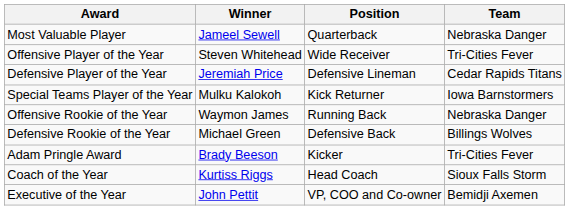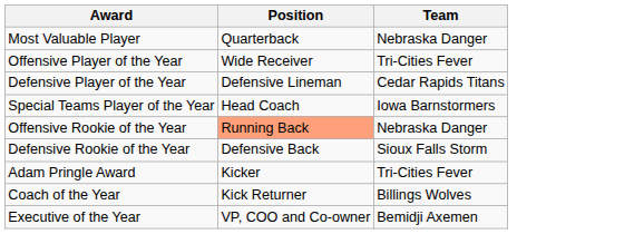 <table class="wikitable">
 <tr>
 <th>Award</th>
-<th>Winner</th>
 <th>Position</th>
 <th>Team</th>
 </tr>
 <tr>
 <td>Most Valuable Player</td>
-<td><a href='#'>Jameel Sewell</a></td>
 <td>Quarterback</td>
 <td>Nebraska Danger</td>
 </tr>
 <tr>
 <td>Offensive Player of the Year</td>
-<td>Steven Whitehead</td>
 <td>Wide Receiver</td>
 <td>Tri-Cities Fever</td>
 </tr>
 <tr>
 <td>Defensive Player of the Year</td>
-<td><a href='#'>Jeremiah Price</a></td>
 <td>Defensive Lineman</td>
 <td>Cedar Rapids Titans</td>
 </tr>
 <tr>
 <td>Special Teams Player of the Year</td>
-<td>Mulku Kalokoh</td>
-<td>Kick Returner</td>
+<td>Head Coach</td>
 <td>Iowa Barnstormers</td>
 </tr>
 <tr>
 <td>Offensive Rookie of the Year</td>
-<td>Waymon James</td>
-<td>Running Back</td>
+<td style="background: lightsalmon;">Running Back</td>
 <td>Nebraska Danger</td>
 </tr>
 <tr>
 <td>Defensive Rookie of the Year</td>
-<td>Michael Green</td>
 <td>Defensive Back</td>
-<td>Billings Wolves</td>
+<td>Sioux Falls Storm</td>
 </tr>
 <tr>
 <td>Adam Pringle Award</td>
-<td><a href='#'>Brady Beeson</a></td>
 <td>Kicker</td>
 <td>Tri-Cities Fever</td>
 </tr>
 <tr>
 <td>Coach of the Year</td>
-<td><a href='#'>Kurtiss Riggs</a></td>
-<td>Head Coach</td>
-<td>Sioux Falls Storm</td>
+<td>Kick Returner</td>
+<td>Billings Wolves</td>
 </tr>
 <tr>
 <td>Executive of the Year</td>
-<td><a href='#'>John Pettit</a></td>
 <td>VP, COO and Co-owner</td>
 <td>Bemidji Axemen</td>
 </tr>
 </table>
